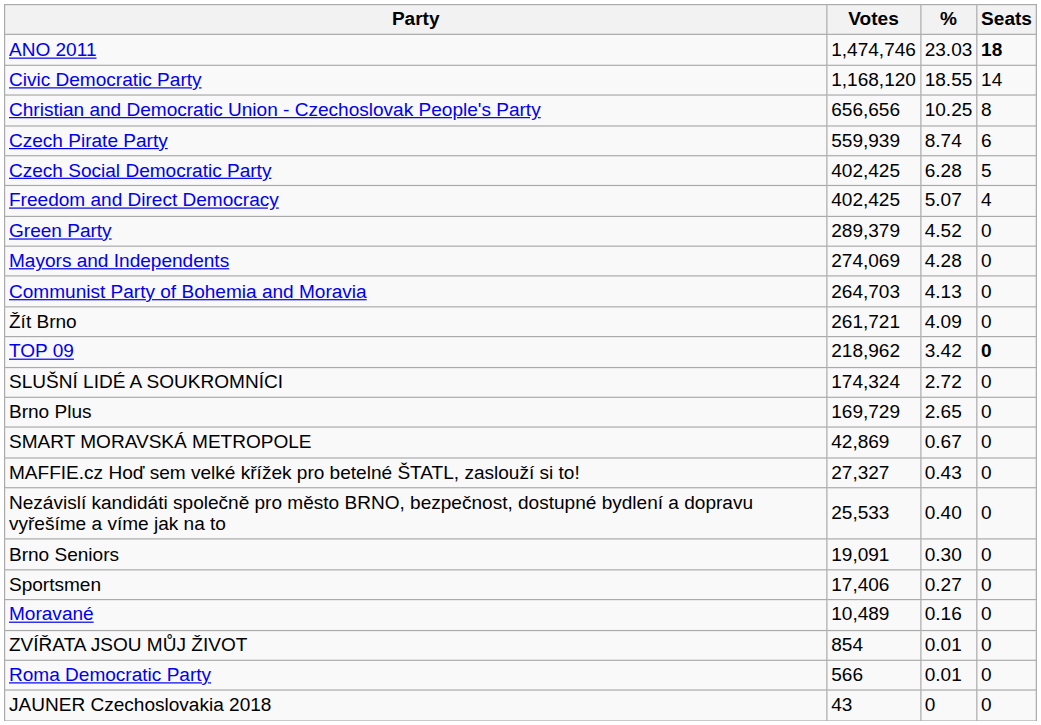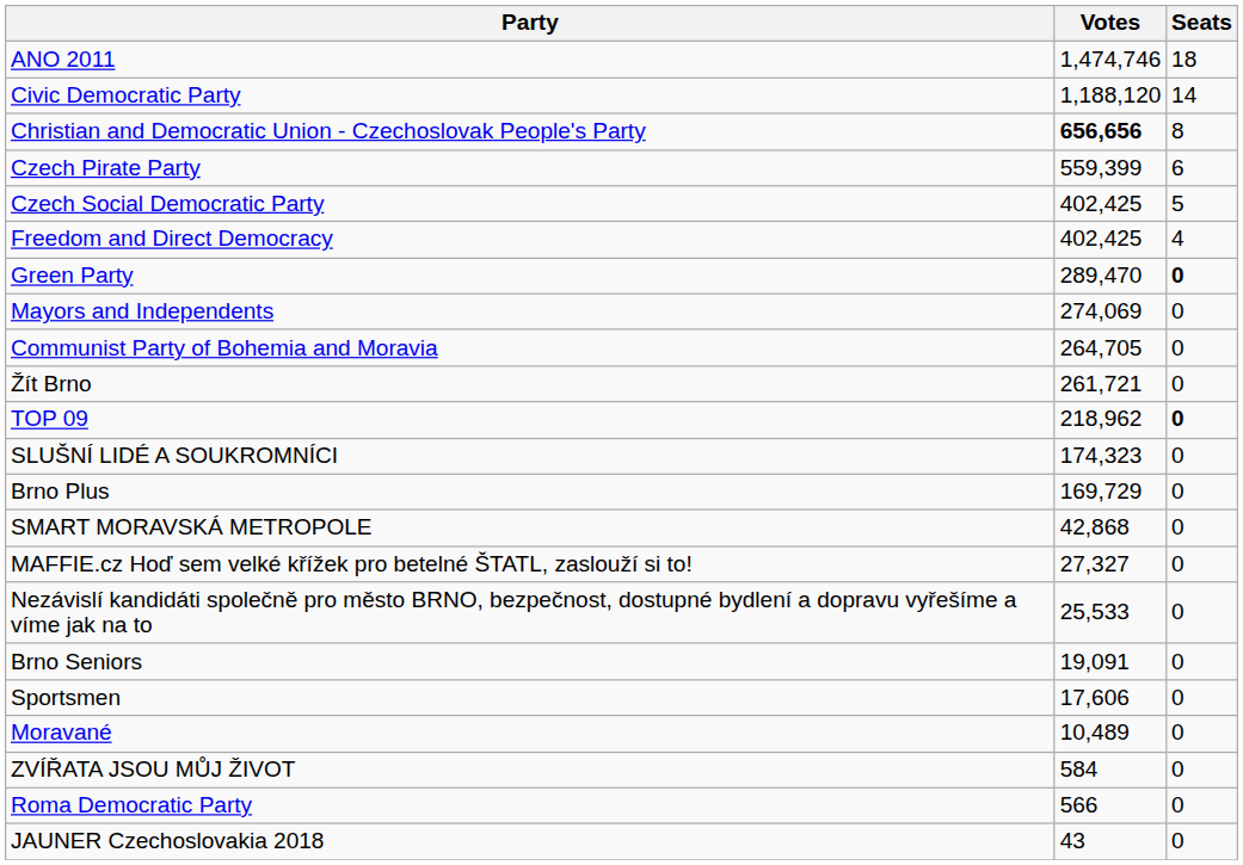 <table class="wikitable">
 <tr>
 <th>Party</th>
 <th>Votes</th>
-<th>%</th>
 <th>Seats</th>
 </tr>
 <tr>
 <td><a href='#'>ANO 2011</a></td>
 <td>1,474,746</td>
-<td>23.03</td>
-<td><strong>18</strong></td>
+<td>18</td>
 </tr>
 <tr>
 <td><a href='#'>Civic Democratic Party</a></td>
-<td>1,168,120</td>
-<td>18.55</td>
+<td>1,188,120</td>
 <td>14</td>
 </tr>
 <tr>
 <td><a href='#'>Christian and Democratic Union - Czechoslovak People's Party</a></td>
-<td>656,656</td>
-<td>10.25</td>
+<td><strong>656,656</strong></td>
 <td>8</td>
 </tr>
 <tr>
 <td><a href='#'>Czech Pirate Party</a></td>
-<td>559,939</td>
-<td>8.74</td>
+<td>559,399</td>
 <td>6</td>
 </tr>
 <tr>
 <td><a href='#'>Czech Social Democratic Party</a></td>
 <td>402,425</td>
-<td>6.28</td>
 <td>5</td>
 </tr>
 <tr>
 <td><a href='#'>Freedom and Direct Democracy</a></td>
 <td>402,425</td>
-<td>5.07</td>
 <td>4</td>
 </tr>
 <tr>
 <td><a href='#'>Green Party</a></td>
-<td>289,379</td>
-<td>4.52</td>
-<td>0</td>
+<td>289,470</td>
+<td><strong>0</strong></td>
 </tr>
 <tr>
 <td><a href='#'>Mayors and Independents</a></td>
 <td>274,069</td>
-<td>4.28</td>
 <td>0</td>
 </tr>
 <tr>
 <td><a href='#'>Communist Party of Bohemia and Moravia</a></td>
-<td>264,703</td>
-<td>4.13</td>
+<td>264,705</td>
 <td>0</td>
 </tr>
 <tr>
 <td>Žít Brno</td>
 <td>261,721</td>
-<td>4.09</td>
 <td>0</td>
 </tr>
 <tr>
 <td><a href='#'>TOP 09</a></td>
 <td>218,962</td>
-<td>3.42</td>
 <td><strong>0</strong></td>
 </tr>
 <tr>
 <td>SLUŠNÍ LIDÉ A SOUKROMNÍCI</td>
-<td>174,324</td>
-<td>2.72</td>
+<td>174,323</td>
 <td>0</td>
 </tr>
 <tr>
 <td>Brno Plus</td>
 <td>169,729</td>
-<td>2.65</td>
 <td>0</td>
 </tr>
 <tr>
 <td>SMART MORAVSKÁ METROPOLE</td>
-<td>42,869</td>
-<td>0.67</td>
+<td>42,868</td>
 <td>0</td>
 </tr>
 <tr>
 <td>MAFFIE.cz Hoď sem velké křížek pro betelné ŠTATL, zaslouží si to!</td>
 <td>27,327</td>
-<td>0.43</td>
 <td>0</td>
 </tr>
 <tr>
 <td>Nezávislí kandidáti společně pro město BRNO, bezpečnost, dostupné bydlení a dopravu vyřešíme a víme jak na to</td>
 <td>25,533</td>
-<td>0.40</td>
 <td>0</td>
 </tr>
 <tr>
 <td>Brno Seniors</td>
 <td>19,091</td>
-<td>0.30</td>
 <td>0</td>
 </tr>
 <tr>
 <td>Sportsmen</td>
-<td>17,406</td>
-<td>0.27</td>
+<td>17,606</td>
 <td>0</td>
 </tr>
 <tr>
 <td><a href='#'>Moravané</a></td>
 <td>10,489</td>
-<td>0.16</td>
 <td>0</td>
 </tr>
 <tr>
 <td>ZVÍŘATA JSOU MŮJ ŽIVOT</td>
-<td>854</td>
-<td>0.01</td>
+<td>584</td>
 <td>0</td>
 </tr>
 <tr>
 <td><a href='#'>Roma Democratic Party</a></td>
 <td>566</td>
-<td>0.01</td>
 <td>0</td>
 </tr>
 <tr>
 <td>JAUNER Czechoslovakia 2018</td>
 <td>43</td>
 <td>0</td>
-<td>0</td>
 </tr>
 </table>
